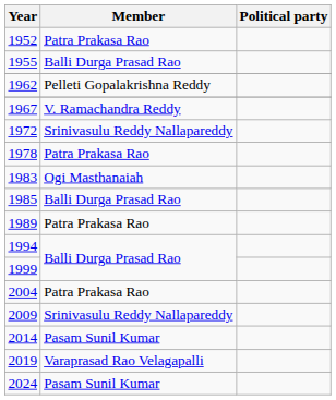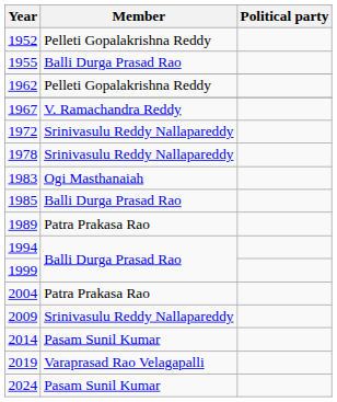 <table class="wikitable sortable">
 <tr>
 <th>Year</th>
 <th>Member</th>
 <th colspan="2">Political party</th>
 </tr>
 <tr>
 <td><a href='#'>1952</a></td>
-<td><a href='#'>Patra Prakasa Rao</a></td>
+<td>Pelleti Gopalakrishna Reddy</td>
 <td></td>
 </tr>
 <tr>
 <td><a href='#'>1955</a></td>
 <td><a href='#'>Balli Durga Prasad Rao</a></td>
 <td></td>
 </tr>
 <tr>
 </tr>
 <tr>
 <td><a href='#'>1962</a></td>
 <td>Pelleti Gopalakrishna Reddy</td>
 <td></td>
 </tr>
 <tr>
 </tr>
 <tr>
 <td><a href='#'>1967</a></td>
 <td><a href='#'>V. Ramachandra Reddy</a></td>
 <td></td>
 </tr>
 <tr>
 <td><a href='#'>1972</a></td>
 <td><a href='#'>Srinivasulu Reddy Nallapareddy</a></td>
 </tr>
 <tr>
 <td><a href='#'>1978</a></td>
-<td><a href='#'>Patra Prakasa Rao</a></td>
+<td><a href='#'>Srinivasulu Reddy Nallapareddy</a></td>
 <td></td>
 </tr>
 <tr>
 <td><a href='#'>1983</a></td>
 <td><a href='#'>Ogi Masthanaiah</a></td>
 <td></td>
 </tr>
 <tr>
 <td><a href='#'>1985</a></td>
 <td><a href='#'>Balli Durga Prasad Rao</a></td>
 <td></td>
 </tr>
 <tr>
 <td><a href='#'>1989</a></td>
 <td>Patra Prakasa Rao</td>
 <td></td>
 </tr>
 <tr>
 <td><a href='#'>1994</a></td>
 <td rowspan=2><a href='#'>Balli Durga Prasad Rao</a></td>
 <td></td>
 </tr>
 <tr>
 <td><a href='#'>1999</a></td>
 </tr>
 <tr>
 <td><a href='#'>2004</a></td>
 <td>Patra Prakasa Rao</td>
 <td></td>
 </tr>
 <tr>
 <td><a href='#'>2009</a></td>
 <td><a href='#'>Srinivasulu Reddy Nallapareddy</a></td>
 <td></td>
 </tr>
 <tr>
 <td><a href='#'>2014</a></td>
 <td><a href='#'>Pasam Sunil Kumar</a></td>
 <td></td>
 </tr>
 <tr>
 <td><a href='#'>2019</a></td>
 <td><a href='#'>Varaprasad Rao Velagapalli</a></td>
 </tr>
 <tr>
 <td><a href='#'>2024</a></td>
 <td><a href='#'>Pasam Sunil Kumar</a></td>
 <td></td>
 </tr>
 </table>
